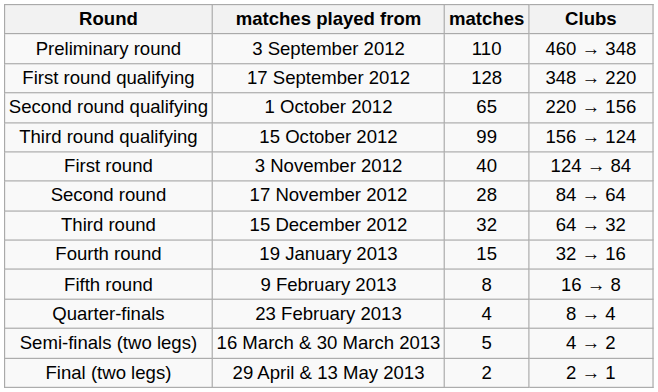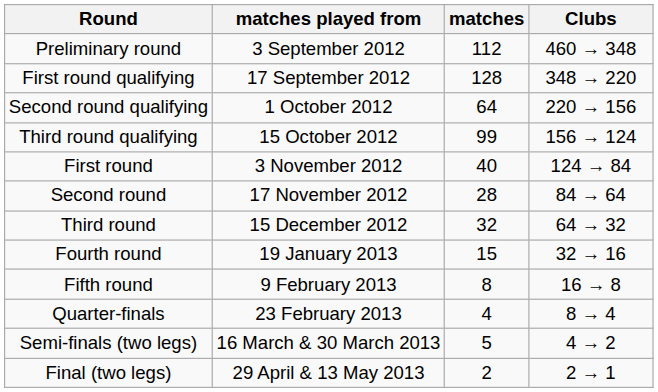 <table class="wikitable">
 <tr>
 <th>Round</th>
 <th>matches played from</th>
 <th>matches</th>
 <th style="width:100px;">Clubs</th>
 </tr>
 <tr align=center>
 <td>Preliminary round</td>
 <td>3 September 2012</td>
-<td>110</td>
+<td>112</td>
 <td>460 → 348</td>
 </tr>
 <tr align=center>
 <td>First round qualifying</td>
 <td>17 September 2012</td>
 <td>128</td>
 <td>348 → 220</td>
 </tr>
 <tr align=center>
 <td>Second round qualifying</td>
 <td>1 October 2012</td>
-<td>65</td>
+<td>64</td>
 <td>220 → 156</td>
 </tr>
 <tr align=center>
 <td>Third round qualifying</td>
 <td>15 October 2012</td>
 <td>99</td>
 <td>156 → 124</td>
 </tr>
 <tr align=center>
 <td>First round</td>
 <td>3 November 2012</td>
 <td>40</td>
 <td>124 → 84</td>
 </tr>
 <tr align=center>
 <td>Second round</td>
 <td>17 November 2012</td>
 <td>28</td>
 <td>84 → 64</td>
 </tr>
 <tr align=center>
 <td>Third round</td>
 <td>15 December 2012</td>
 <td>32</td>
 <td>64 → 32</td>
 </tr>
 <tr align=center>
 <td>Fourth round</td>
 <td>19 January 2013</td>
 <td>15</td>
 <td>32 → 16</td>
 </tr>
 <tr align=center>
 <td>Fifth round</td>
 <td>9 February 2013</td>
 <td>8</td>
 <td>16 → 8</td>
 </tr>
 <tr align=center>
 <td>Quarter-finals</td>
 <td>23 February 2013</td>
 <td>4</td>
 <td>8 → 4</td>
 </tr>
 <tr align=center>
 <td>Semi-finals (two legs)</td>
 <td>16 March & 30 March 2013</td>
 <td>5</td>
 <td>4 → 2</td>
 </tr>
 <tr align=center>
 <td>Final (two legs)</td>
 <td>29 April & 13 May 2013</td>
 <td>2</td>
 <td>2 → 1</td>
 </tr>
 </table>
